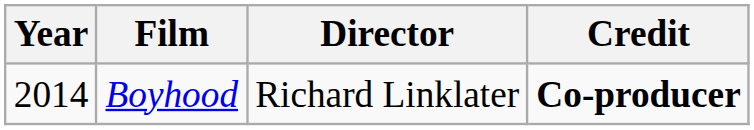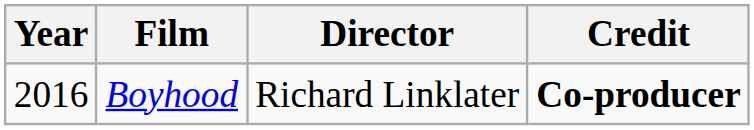 <table class="wikitable">
 <tr>
 <th>Year</th>
 <th>Film</th>
 <th>Director</th>
 <th>Credit</th>
 </tr>
 <tr>
-<td>2014</td>
+<td>2016</td>
 <td><em><a href='#'>Boyhood</a></em></td>
 <td>Richard Linklater</td>
 <td><strong>Co-producer</strong></td>
 </tr>
 </table>
